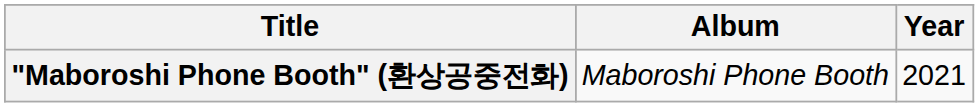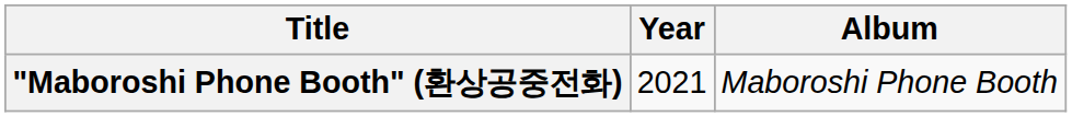 <table class="wikitable plainrowheaders" style="text-align:center">
 <tr>
 <th scope="col">Title</th>
+<th scope="col">Year</th>
 <th scope="col">Album</th>
-<th scope="col">Year</th>
 </tr>
 <tr>
 <th scope="row">"Maboroshi Phone Booth" (환상공중전화)<br></th>
+<td>2021</td>
 <td><em>Maboroshi Phone Booth</em></td>
-<td>2021</td>
 </tr>
 </table>
